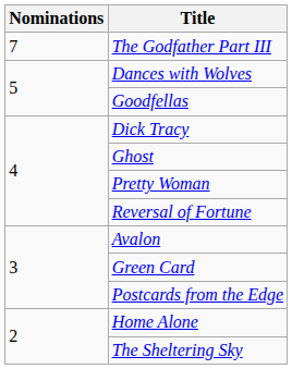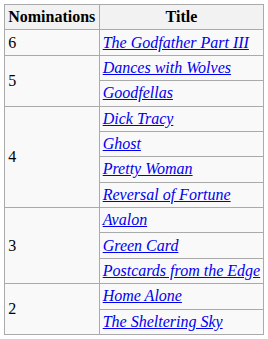 <table class="wikitable">
 <tr>
 <th>Nominations</th>
 <th>Title</th>
 </tr>
 <tr>
-<td>7</td>
+<td>6</td>
 <td><em><a href='#'>The Godfather Part III</a></em></td>
 </tr>
 <tr>
 <td rowspan="2">5</td>
 <td><em><a href='#'>Dances with Wolves</a></em></td>
 </tr>
 <tr>
 <td><em><a href='#'>Goodfellas</a></em></td>
 </tr>
 <tr>
 <td rowspan="4">4</td>
 <td><em><a href='#'>Dick Tracy</a></em></td>
 </tr>
 <tr>
 <td><em><a href='#'>Ghost</a></em></td>
 </tr>
 <tr>
 <td><em><a href='#'>Pretty Woman</a></em></td>
 </tr>
 <tr>
 <td><em><a href='#'>Reversal of Fortune</a></em></td>
 </tr>
 <tr>
 <td rowspan="3">3</td>
 <td><em><a href='#'>Avalon</a></em></td>
 </tr>
 <tr>
 <td><em><a href='#'>Green Card</a></em></td>
 </tr>
 <tr>
 <td><em><a href='#'>Postcards from the Edge</a></em></td>
 </tr>
 <tr>
 <td rowspan="2">2</td>
 <td><em><a href='#'>Home Alone</a></em></td>
 </tr>
 <tr>
 <td><em><a href='#'>The Sheltering Sky</a></em></td>
 </tr>
 </table>
